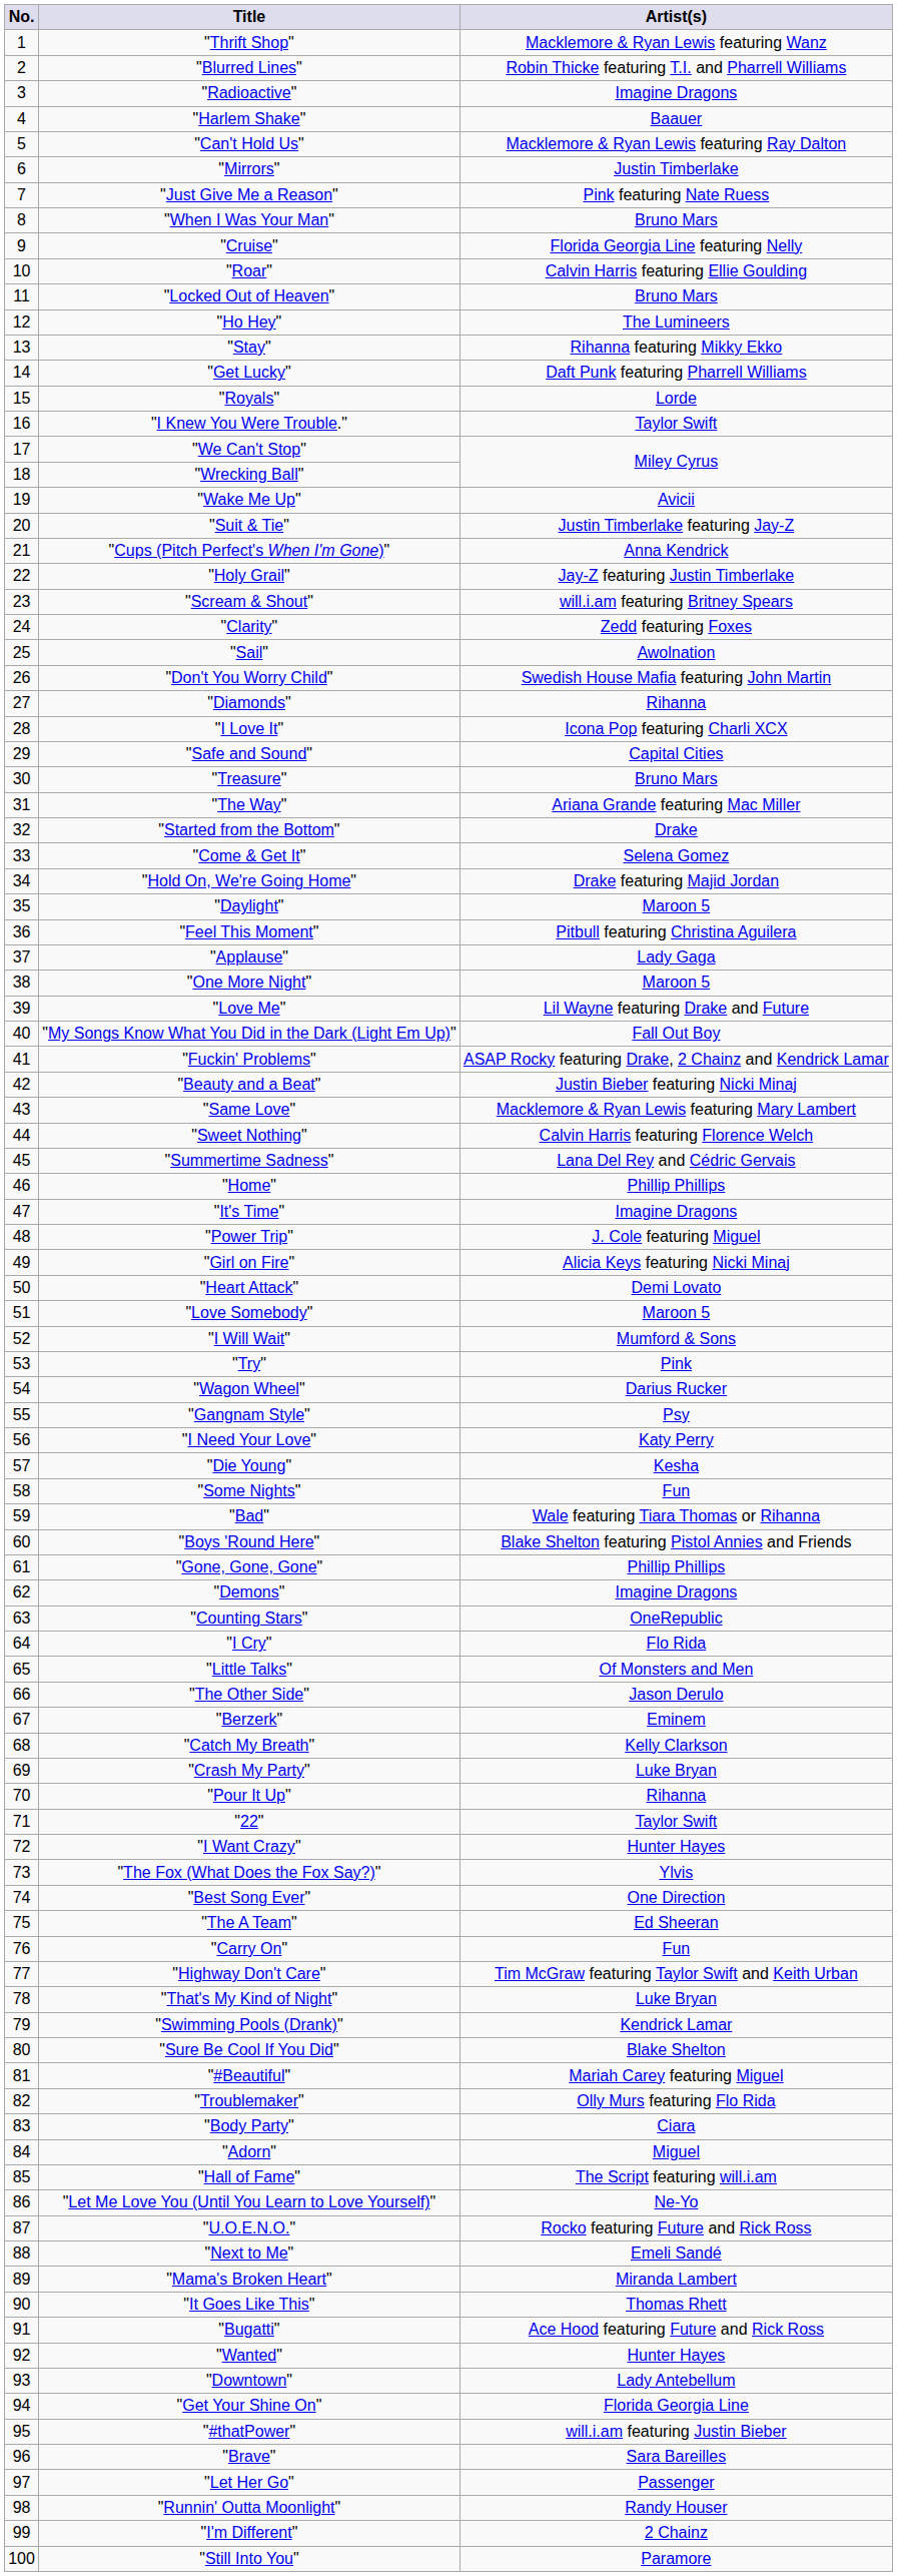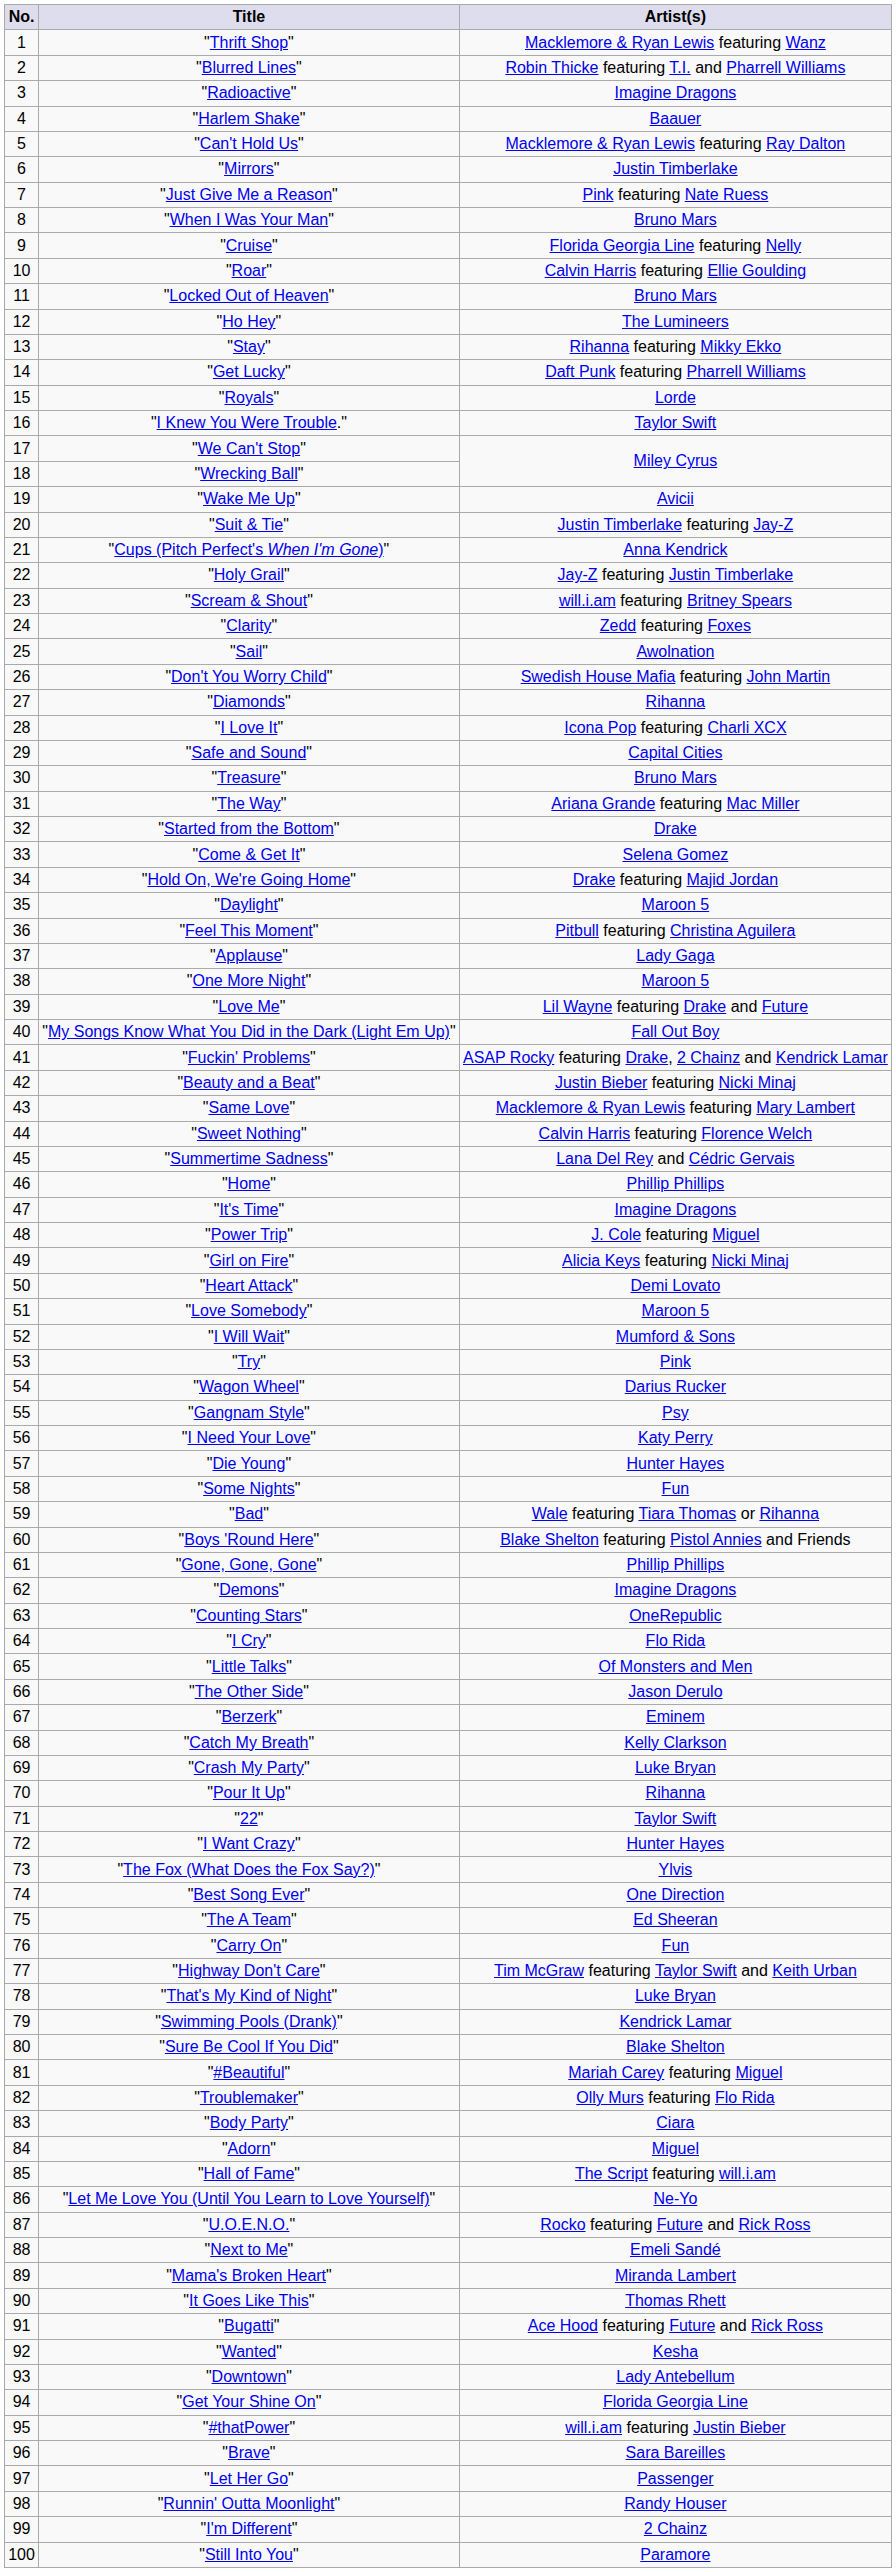 <table class="wikitable sortable" style="text-align: center">
 <tr>
 <th scope="col" style="background:#dde;">No.</th>
 <th scope="col" style="background:#dde;">Title</th>
 <th scope="col" style="background:#dde;">Artist(s)</th>
 </tr>
 <tr>
 <td>1</td>
 <td>"<a href='#'>Thrift Shop</a>"</td>
 <td><a href='#'>Macklemore & Ryan Lewis</a> featuring <a href='#'>Wanz</a></td>
 </tr>
 <tr>
 <td>2</td>
 <td>"<a href='#'>Blurred Lines</a>"</td>
 <td><a href='#'>Robin Thicke</a> featuring <a href='#'>T.I.</a> and <a href='#'>Pharrell Williams</a></td>
 </tr>
 <tr>
 <td>3</td>
 <td>"<a href='#'>Radioactive</a>"</td>
 <td><a href='#'>Imagine Dragons</a></td>
 </tr>
 <tr>
 <td>4</td>
 <td>"<a href='#'>Harlem Shake</a>"</td>
 <td><a href='#'>Baauer</a></td>
 </tr>
 <tr>
 <td>5</td>
 <td>"<a href='#'>Can't Hold Us</a>"</td>
 <td><a href='#'>Macklemore & Ryan Lewis</a> featuring <a href='#'>Ray Dalton</a></td>
 </tr>
 <tr>
 <td>6</td>
 <td>"<a href='#'>Mirrors</a>"</td>
 <td><a href='#'>Justin Timberlake</a></td>
 </tr>
 <tr>
 <td>7</td>
 <td>"<a href='#'>Just Give Me a Reason</a>"</td>
 <td><a href='#'>Pink</a> featuring <a href='#'>Nate Ruess</a></td>
 </tr>
 <tr>
 <td>8</td>
 <td>"<a href='#'>When I Was Your Man</a>"</td>
 <td><a href='#'>Bruno Mars</a></td>
 </tr>
 <tr>
 <td>9</td>
 <td>"<a href='#'>Cruise</a>"</td>
 <td><a href='#'>Florida Georgia Line</a> featuring <a href='#'>Nelly</a></td>
 </tr>
 <tr>
 <td>10</td>
 <td>"<a href='#'>Roar</a>"</td>
 <td><a href='#'>Calvin Harris</a> featuring <a href='#'>Ellie Goulding</a></td>
 </tr>
 <tr>
 <td>11</td>
 <td>"<a href='#'>Locked Out of Heaven</a>"</td>
 <td><a href='#'>Bruno Mars</a></td>
 </tr>
 <tr>
 <td>12</td>
 <td>"<a href='#'>Ho Hey</a>"</td>
 <td><a href='#'>The Lumineers</a></td>
 </tr>
 <tr>
 <td>13</td>
 <td>"<a href='#'>Stay</a>"</td>
 <td><a href='#'>Rihanna</a> featuring <a href='#'>Mikky Ekko</a></td>
 </tr>
 <tr>
 <td>14</td>
 <td>"<a href='#'>Get Lucky</a>"</td>
 <td><a href='#'>Daft Punk</a> featuring <a href='#'>Pharrell Williams</a></td>
 </tr>
 <tr>
 <td>15</td>
 <td>"<a href='#'>Royals</a>"</td>
 <td><a href='#'>Lorde</a></td>
 </tr>
 <tr>
 <td>16</td>
 <td>"<a href='#'>I Knew You Were Trouble</a>."</td>
 <td><a href='#'>Taylor Swift</a></td>
 </tr>
 <tr>
 <td>17</td>
 <td>"<a href='#'>We Can't Stop</a>"</td>
 <td rowspan="2"><a href='#'>Miley Cyrus</a></td>
 </tr>
 <tr>
 <td>18</td>
 <td>"<a href='#'>Wrecking Ball</a>"</td>
 </tr>
 <tr>
 <td>19</td>
 <td>"<a href='#'>Wake Me Up</a>"</td>
 <td><a href='#'>Avicii</a></td>
 </tr>
 <tr>
 <td>20</td>
 <td>"<a href='#'>Suit & Tie</a>"</td>
 <td><a href='#'>Justin Timberlake</a> featuring <a href='#'>Jay-Z</a></td>
 </tr>
 <tr>
 <td>21</td>
 <td>"<a href='#'>Cups (Pitch Perfect's <em>When I'm Gone</em>)</a>"</td>
 <td><a href='#'>Anna Kendrick</a></td>
 </tr>
 <tr>
 <td>22</td>
 <td>"<a href='#'>Holy Grail</a>"</td>
 <td><a href='#'>Jay-Z</a> featuring <a href='#'>Justin Timberlake</a></td>
 </tr>
 <tr>
 <td>23</td>
 <td>"<a href='#'>Scream & Shout</a>"</td>
 <td><a href='#'>will.i.am</a> featuring <a href='#'>Britney Spears</a></td>
 </tr>
 <tr>
 <td>24</td>
 <td>"<a href='#'>Clarity</a>"</td>
 <td><a href='#'>Zedd</a> featuring <a href='#'>Foxes</a></td>
 </tr>
 <tr>
 <td>25</td>
 <td>"<a href='#'>Sail</a>"</td>
 <td><a href='#'>Awolnation</a></td>
 </tr>
 <tr>
 <td>26</td>
 <td>"<a href='#'>Don't You Worry Child</a>"</td>
 <td><a href='#'>Swedish House Mafia</a> featuring <a href='#'>John Martin</a></td>
 </tr>
 <tr>
 <td>27</td>
 <td>"<a href='#'>Diamonds</a>"</td>
 <td><a href='#'>Rihanna</a></td>
 </tr>
 <tr>
 <td>28</td>
 <td>"<a href='#'>I Love It</a>"</td>
 <td><a href='#'>Icona Pop</a> featuring <a href='#'>Charli XCX</a></td>
 </tr>
 <tr>
 <td>29</td>
 <td>"<a href='#'>Safe and Sound</a>"</td>
 <td><a href='#'>Capital Cities</a></td>
 </tr>
 <tr>
 <td>30</td>
 <td>"<a href='#'>Treasure</a>"</td>
 <td><a href='#'>Bruno Mars</a></td>
 </tr>
 <tr>
 <td>31</td>
 <td>"<a href='#'>The Way</a>"</td>
 <td><a href='#'>Ariana Grande</a> featuring <a href='#'>Mac Miller</a></td>
 </tr>
 <tr>
 <td>32</td>
 <td>"<a href='#'>Started from the Bottom</a>"</td>
 <td><a href='#'>Drake</a></td>
 </tr>
 <tr>
 <td>33</td>
 <td>"<a href='#'>Come & Get It</a>"</td>
 <td><a href='#'>Selena Gomez</a></td>
 </tr>
 <tr>
 <td>34</td>
 <td>"<a href='#'>Hold On, We're Going Home</a>"</td>
 <td><a href='#'>Drake</a> featuring <a href='#'>Majid Jordan</a></td>
 </tr>
 <tr>
 <td>35</td>
 <td>"<a href='#'>Daylight</a>"</td>
 <td><a href='#'>Maroon 5</a></td>
 </tr>
 <tr>
 <td>36</td>
 <td>"<a href='#'>Feel This Moment</a>"</td>
 <td><a href='#'>Pitbull</a> featuring <a href='#'>Christina Aguilera</a></td>
 </tr>
 <tr>
 <td>37</td>
 <td>"<a href='#'>Applause</a>"</td>
 <td><a href='#'>Lady Gaga</a></td>
 </tr>
 <tr>
 <td>38</td>
 <td>"<a href='#'>One More Night</a>"</td>
 <td><a href='#'>Maroon 5</a></td>
 </tr>
 <tr>
 <td>39</td>
 <td>"<a href='#'>Love Me</a>"</td>
 <td><a href='#'>Lil Wayne</a> featuring <a href='#'>Drake</a> and <a href='#'>Future</a></td>
 </tr>
 <tr>
 <td>40</td>
 <td>"<a href='#'>My Songs Know What You Did in the Dark (Light Em Up)</a>"</td>
 <td><a href='#'>Fall Out Boy</a></td>
 </tr>
 <tr>
 <td>41</td>
 <td>"<a href='#'>Fuckin' Problems</a>"</td>
 <td><a href='#'>ASAP Rocky</a> featuring <a href='#'>Drake</a>, <a href='#'>2 Chainz</a> and <a href='#'>Kendrick Lamar</a></td>
 </tr>
 <tr>
 <td>42</td>
 <td>"<a href='#'>Beauty and a Beat</a>"</td>
 <td><a href='#'>Justin Bieber</a> featuring <a href='#'>Nicki Minaj</a></td>
 </tr>
 <tr>
 <td>43</td>
 <td>"<a href='#'>Same Love</a>"</td>
 <td><a href='#'>Macklemore & Ryan Lewis</a> featuring <a href='#'>Mary Lambert</a></td>
 </tr>
 <tr>
 <td>44</td>
 <td>"<a href='#'>Sweet Nothing</a>"</td>
 <td><a href='#'>Calvin Harris</a> featuring <a href='#'>Florence Welch</a></td>
 </tr>
 <tr>
 <td>45</td>
 <td>"<a href='#'>Summertime Sadness</a>"</td>
 <td><a href='#'>Lana Del Rey</a> and <a href='#'>Cédric Gervais</a></td>
 </tr>
 <tr>
 <td>46</td>
 <td>"<a href='#'>Home</a>"</td>
 <td><a href='#'>Phillip Phillips</a></td>
 </tr>
 <tr>
 <td>47</td>
 <td>"<a href='#'>It's Time</a>"</td>
 <td><a href='#'>Imagine Dragons</a></td>
 </tr>
 <tr>
 <td>48</td>
 <td>"<a href='#'>Power Trip</a>"</td>
 <td><a href='#'>J. Cole</a> featuring <a href='#'>Miguel</a></td>
 </tr>
 <tr>
 <td>49</td>
 <td>"<a href='#'>Girl on Fire</a>"</td>
 <td><a href='#'>Alicia Keys</a> featuring <a href='#'>Nicki Minaj</a></td>
 </tr>
 <tr>
 <td>50</td>
 <td>"<a href='#'>Heart Attack</a>"</td>
 <td><a href='#'>Demi Lovato</a></td>
 </tr>
 <tr>
 <td>51</td>
 <td>"<a href='#'>Love Somebody</a>"</td>
 <td><a href='#'>Maroon 5</a></td>
 </tr>
 <tr>
 <td>52</td>
 <td>"<a href='#'>I Will Wait</a>"</td>
 <td><a href='#'>Mumford & Sons</a></td>
 </tr>
 <tr>
 <td>53</td>
 <td>"<a href='#'>Try</a>"</td>
 <td><a href='#'>Pink</a></td>
 </tr>
 <tr>
 <td>54</td>
 <td>"<a href='#'>Wagon Wheel</a>"</td>
 <td><a href='#'>Darius Rucker</a></td>
 </tr>
 <tr>
 <td>55</td>
 <td>"<a href='#'>Gangnam Style</a>"</td>
 <td><a href='#'>Psy</a></td>
 </tr>
 <tr>
 <td>56</td>
 <td>"<a href='#'>I Need Your Love</a>"</td>
 <td><a href='#'>Katy Perry</a></td>
 </tr>
 <tr>
 <td>57</td>
 <td>"<a href='#'>Die Young</a>"</td>
-<td><a href='#'>Kesha</a></td>
+<td><a href='#'>Hunter Hayes</a></td>
 </tr>
 <tr>
 <td>58</td>
 <td>"<a href='#'>Some Nights</a>"</td>
 <td><a href='#'>Fun</a></td>
 </tr>
 <tr>
 <td>59</td>
 <td>"<a href='#'>Bad</a>"</td>
 <td><a href='#'>Wale</a> featuring <a href='#'>Tiara Thomas</a> or <a href='#'>Rihanna</a></td>
 </tr>
 <tr>
 <td>60</td>
 <td>"<a href='#'>Boys 'Round Here</a>"</td>
 <td><a href='#'>Blake Shelton</a> featuring <a href='#'>Pistol Annies</a> and Friends</td>
 </tr>
 <tr>
 <td>61</td>
 <td>"<a href='#'>Gone, Gone, Gone</a>"</td>
 <td><a href='#'>Phillip Phillips</a></td>
 </tr>
 <tr>
 <td>62</td>
 <td>"<a href='#'>Demons</a>"</td>
 <td><a href='#'>Imagine Dragons</a></td>
 </tr>
 <tr>
 <td>63</td>
 <td>"<a href='#'>Counting Stars</a>"</td>
 <td><a href='#'>OneRepublic</a></td>
 </tr>
 <tr>
 <td>64</td>
 <td>"<a href='#'>I Cry</a>"</td>
 <td><a href='#'>Flo Rida</a></td>
 </tr>
 <tr>
 <td>65</td>
 <td>"<a href='#'>Little Talks</a>"</td>
 <td><a href='#'>Of Monsters and Men</a></td>
 </tr>
 <tr>
 <td>66</td>
 <td>"<a href='#'>The Other Side</a>"</td>
 <td><a href='#'>Jason Derulo</a></td>
 </tr>
 <tr>
 <td>67</td>
 <td>"<a href='#'>Berzerk</a>"</td>
 <td><a href='#'>Eminem</a></td>
 </tr>
 <tr>
 <td>68</td>
 <td>"<a href='#'>Catch My Breath</a>"</td>
 <td><a href='#'>Kelly Clarkson</a></td>
 </tr>
 <tr>
 <td>69</td>
 <td>"<a href='#'>Crash My Party</a>"</td>
 <td><a href='#'>Luke Bryan</a></td>
 </tr>
 <tr>
 <td>70</td>
 <td>"<a href='#'>Pour It Up</a>"</td>
 <td><a href='#'>Rihanna</a></td>
 </tr>
 <tr>
 <td>71</td>
 <td>"<a href='#'>22</a>"</td>
 <td><a href='#'>Taylor Swift</a></td>
 </tr>
 <tr>
 <td>72</td>
 <td>"<a href='#'>I Want Crazy</a>"</td>
 <td><a href='#'>Hunter Hayes</a></td>
 </tr>
 <tr>
 <td>73</td>
 <td>"<a href='#'>The Fox (What Does the Fox Say?)</a>"</td>
 <td><a href='#'>Ylvis</a></td>
 </tr>
 <tr>
 <td>74</td>
 <td>"<a href='#'>Best Song Ever</a>"</td>
 <td><a href='#'>One Direction</a></td>
 </tr>
 <tr>
 <td>75</td>
 <td>"<a href='#'>The A Team</a>"</td>
 <td><a href='#'>Ed Sheeran</a></td>
 </tr>
 <tr>
 <td>76</td>
 <td>"<a href='#'>Carry On</a>"</td>
 <td><a href='#'>Fun</a></td>
 </tr>
 <tr>
 <td>77</td>
 <td>"<a href='#'>Highway Don't Care</a>"</td>
 <td><a href='#'>Tim McGraw</a> featuring <a href='#'>Taylor Swift</a> and <a href='#'>Keith Urban</a></td>
 </tr>
 <tr>
 <td>78</td>
 <td>"<a href='#'>That's My Kind of Night</a>"</td>
 <td><a href='#'>Luke Bryan</a></td>
 </tr>
 <tr>
 <td>79</td>
 <td>"<a href='#'>Swimming Pools (Drank)</a>"</td>
 <td><a href='#'>Kendrick Lamar</a></td>
 </tr>
 <tr>
 <td>80</td>
 <td>"<a href='#'>Sure Be Cool If You Did</a>"</td>
 <td><a href='#'>Blake Shelton</a></td>
 </tr>
 <tr>
 <td>81</td>
 <td>"<a href='#'>#Beautiful</a>"</td>
 <td><a href='#'>Mariah Carey</a> featuring <a href='#'>Miguel</a></td>
 </tr>
 <tr>
 <td>82</td>
 <td>"<a href='#'>Troublemaker</a>"</td>
 <td><a href='#'>Olly Murs</a> featuring <a href='#'>Flo Rida</a></td>
 </tr>
 <tr>
 <td>83</td>
 <td>"<a href='#'>Body Party</a>"</td>
 <td><a href='#'>Ciara</a></td>
 </tr>
 <tr>
 <td>84</td>
 <td>"<a href='#'>Adorn</a>"</td>
 <td><a href='#'>Miguel</a></td>
 </tr>
 <tr>
 <td>85</td>
 <td>"<a href='#'>Hall of Fame</a>"</td>
 <td><a href='#'>The Script</a> featuring <a href='#'>will.i.am</a></td>
 </tr>
 <tr>
 <td>86</td>
 <td>"<a href='#'>Let Me Love You (Until You Learn to Love Yourself)</a>"</td>
 <td><a href='#'>Ne-Yo</a></td>
 </tr>
 <tr>
 <td>87</td>
 <td>"<a href='#'>U.O.E.N.O.</a>"</td>
 <td><a href='#'>Rocko</a> featuring <a href='#'>Future</a> and <a href='#'>Rick Ross</a></td>
 </tr>
 <tr>
 <td>88</td>
 <td>"<a href='#'>Next to Me</a>"</td>
 <td><a href='#'>Emeli Sandé</a></td>
 </tr>
 <tr>
 <td>89</td>
 <td>"<a href='#'>Mama's Broken Heart</a>"</td>
 <td><a href='#'>Miranda Lambert</a></td>
 </tr>
 <tr>
 <td>90</td>
 <td>"<a href='#'>It Goes Like This</a>"</td>
 <td><a href='#'>Thomas Rhett</a></td>
 </tr>
 <tr>
 <td>91</td>
 <td>"<a href='#'>Bugatti</a>"</td>
 <td><a href='#'>Ace Hood</a> featuring <a href='#'>Future</a> and <a href='#'>Rick Ross</a></td>
 </tr>
 <tr>
 <td>92</td>
 <td>"<a href='#'>Wanted</a>"</td>
-<td><a href='#'>Hunter Hayes</a></td>
+<td><a href='#'>Kesha</a></td>
 </tr>
 <tr>
 <td>93</td>
 <td>"<a href='#'>Downtown</a>"</td>
 <td><a href='#'>Lady Antebellum</a></td>
 </tr>
 <tr>
 <td>94</td>
 <td>"<a href='#'>Get Your Shine On</a>"</td>
 <td><a href='#'>Florida Georgia Line</a></td>
 </tr>
 <tr>
 <td>95</td>
 <td>"<a href='#'>#thatPower</a>"</td>
 <td><a href='#'>will.i.am</a> featuring <a href='#'>Justin Bieber</a></td>
 </tr>
 <tr>
 <td>96</td>
 <td>"<a href='#'>Brave</a>"</td>
 <td><a href='#'>Sara Bareilles</a></td>
 </tr>
 <tr>
 <td>97</td>
 <td>"<a href='#'>Let Her Go</a>"</td>
 <td><a href='#'>Passenger</a></td>
 </tr>
 <tr>
 <td>98</td>
 <td>"<a href='#'>Runnin' Outta Moonlight</a>"</td>
 <td><a href='#'>Randy Houser</a></td>
 </tr>
 <tr>
 <td>99</td>
 <td>"<a href='#'>I'm Different</a>"</td>
 <td><a href='#'>2 Chainz</a></td>
 </tr>
 <tr>
 <td>100</td>
 <td>"<a href='#'>Still Into You</a>"</td>
 <td><a href='#'>Paramore</a></td>
 </tr>
 </table>
